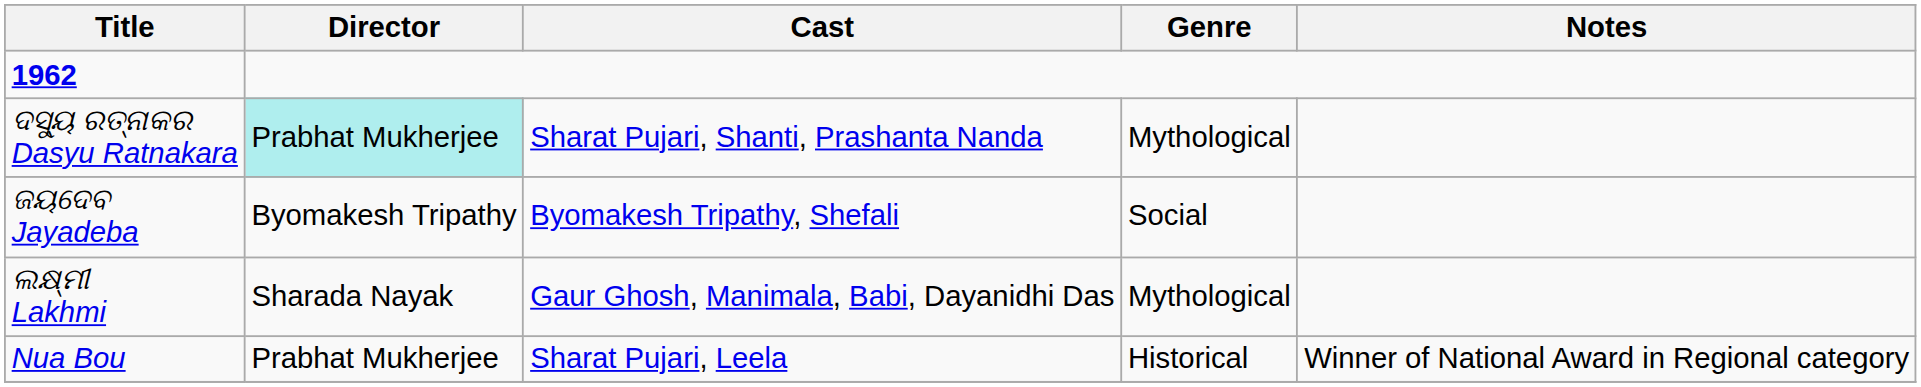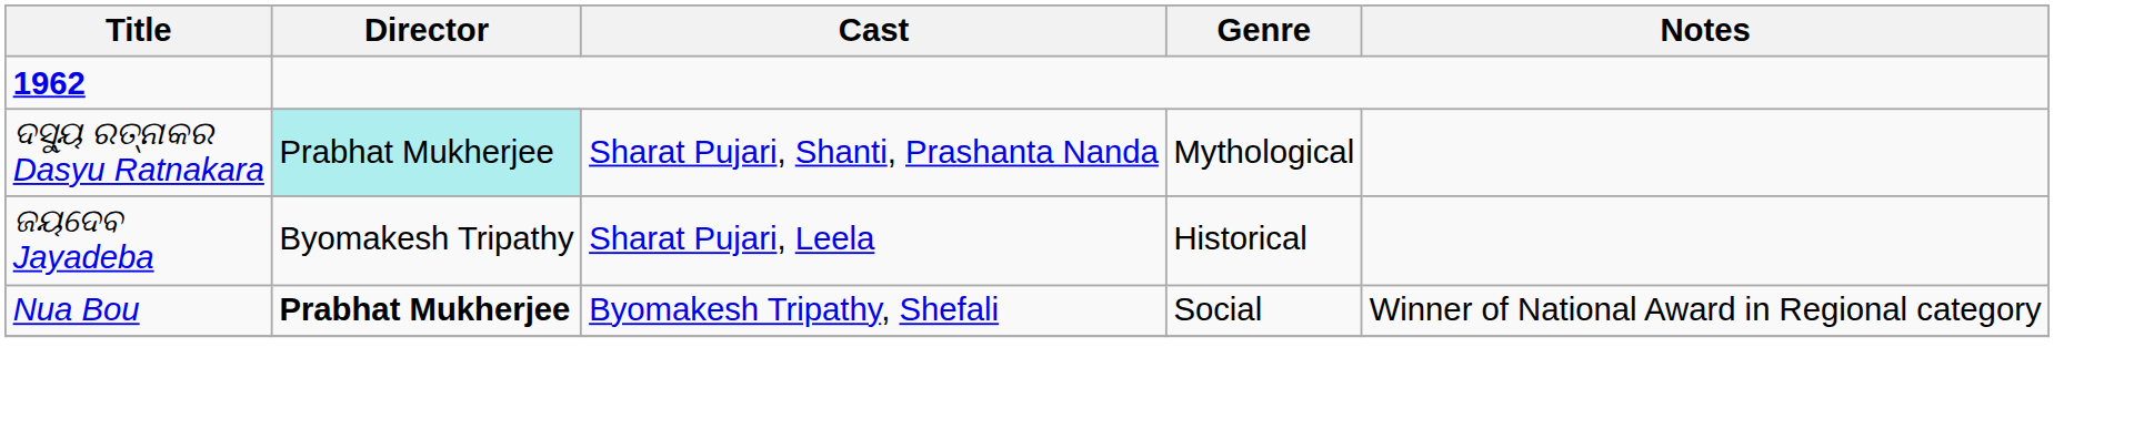 <table class="wikitable">
 <tr>
 <th>Title</th>
 <th>Director</th>
 <th>Cast</th>
 <th>Genre</th>
 <th>Notes</th>
 </tr>
 <tr>
 <td><strong><a href='#'>1962</a></strong></td>
 </tr>
 <tr>
 <td><em>ଦସ୍ୟୁ ରତ୍ନାକର<br><a href='#'>Dasyu Ratnakara</a></em></td>
 <td style="background: paleturquoise;">Prabhat Mukherjee</td>
 <td><a href='#'>Sharat Pujari</a>, <a href='#'>Shanti</a>, <a href='#'>Prashanta Nanda</a></td>
 <td>Mythological</td>
 <td></td>
 </tr>
 <tr>
 <td><em>ଜୟଦେବ<br><a href='#'>Jayadeba</a></em></td>
 <td>Byomakesh Tripathy</td>
-<td><a href='#'>Byomakesh Tripathy</a>, <a href='#'>Shefali</a></td>
-<td>Social</td>
-<td></td>
-</tr>
-<tr>
-<td><em>ଲକ୍ଷ୍ମୀ<br><a href='#'>Lakhmi</a></em></td>
-<td>Sharada Nayak</td>
-<td><a href='#'>Gaur Ghosh</a>, <a href='#'>Manimala</a>, <a href='#'>Babi</a>, Dayanidhi Das</td>
-<td>Mythological</td>
+<td><a href='#'>Sharat Pujari</a>, <a href='#'>Leela</a></td>
+<td>Historical</td>
 <td></td>
 </tr>
 <tr>
 <td><em><a href='#'>Nua Bou</a></em></td>
-<td>Prabhat Mukherjee</td>
-<td><a href='#'>Sharat Pujari</a>, <a href='#'>Leela</a></td>
-<td>Historical</td>
+<td><strong>Prabhat Mukherjee</strong></td>
+<td><a href='#'>Byomakesh Tripathy</a>, <a href='#'>Shefali</a></td>
+<td>Social</td>
 <td>Winner of National Award in Regional category</td>
 </tr>
 <tr>
 </tr>
 </table>
